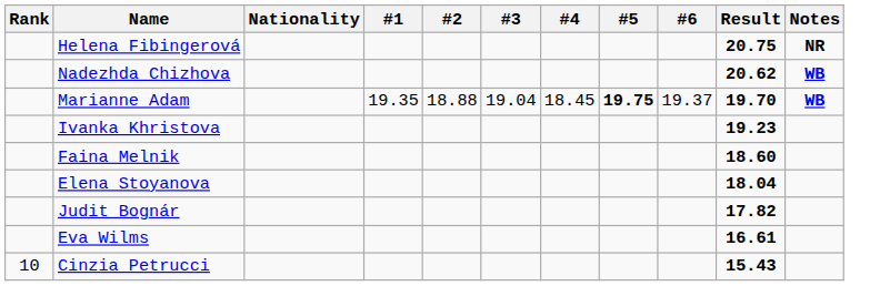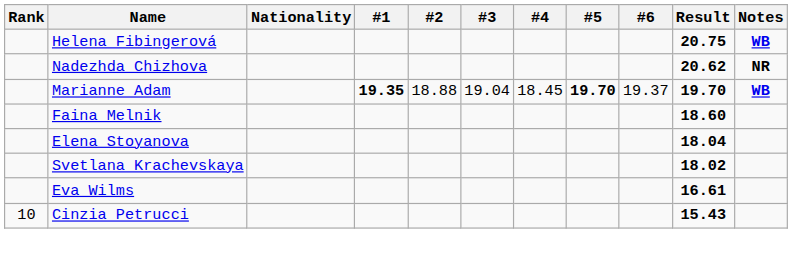 <table class="wikitable sortable" style="text-align:center">
 <tr>
 <th>Rank</th>
 <th>Name</th>
 <th>Nationality</th>
 <th>#1</th>
 <th>#2</th>
 <th>#3</th>
 <th>#4</th>
 <th>#5</th>
 <th>#6</th>
 <th>Result</th>
 <th>Notes</th>
 </tr>
 <tr>
 <td></td>
 <td align="left"><a href='#'>Helena Fibingerová</a></td>
 <td align=left></td>
 <td></td>
 <td></td>
 <td></td>
 <td></td>
 <td></td>
 <td></td>
 <td><strong>20.75</strong></td>
-<td><strong>NR</strong></td>
+<td><strong><a href='#'>WB</a></strong></td>
 </tr>
 <tr>
 <td></td>
 <td align="left"><a href='#'>Nadezhda Chizhova</a></td>
 <td align=left></td>
 <td></td>
 <td></td>
 <td></td>
 <td></td>
 <td></td>
 <td></td>
 <td><strong>20.62</strong></td>
-<td><strong><a href='#'>WB</a></strong></td>
+<td><strong>NR</strong></td>
 </tr>
 <tr>
 <td></td>
 <td align="left"><a href='#'>Marianne Adam</a></td>
 <td align=left></td>
-<td>19.35</td>
+<td><strong>19.35</strong></td>
 <td>18.88</td>
 <td>19.04</td>
 <td>18.45</td>
-<td><strong>19.75</strong></td>
+<td><strong>19.70</strong></td>
 <td>19.37</td>
 <td><strong>19.70</strong></td>
 <td><strong><a href='#'>WB</a></strong></td>
-</tr>
-<tr>
-<td></td>
-<td align="left"><a href='#'>Ivanka Khristova</a></td>
-<td align=left></td>
-<td></td>
-<td></td>
-<td></td>
-<td></td>
-<td></td>
-<td></td>
-<td><strong>19.23</strong></td>
-<td></td>
 </tr>
 <tr>
 <td></td>
 <td align="left"><a href='#'>Faina Melnik</a></td>
 <td align=left></td>
 <td></td>
 <td></td>
 <td></td>
 <td></td>
 <td></td>
 <td></td>
 <td><strong>18.60</strong></td>
 <td></td>
 </tr>
 <tr>
 <td></td>
 <td align="left"><a href='#'>Elena Stoyanova</a></td>
 <td align=left></td>
 <td></td>
 <td></td>
 <td></td>
 <td></td>
 <td></td>
 <td></td>
 <td><strong>18.04</strong></td>
 <td></td>
 </tr>
 <tr>
 <td></td>
-<td align="left"><a href='#'>Judit Bognár</a></td>
+<td align="left"><a href='#'>Svetlana Krachevskaya</a></td>
 <td align=left></td>
 <td></td>
 <td></td>
 <td></td>
 <td></td>
 <td></td>
 <td></td>
-<td><strong>17.82</strong></td>
+<td><strong>18.02</strong></td>
 <td></td>
 </tr>
 <tr>
 <td></td>
 <td align="left"><a href='#'>Eva Wilms</a></td>
 <td align=left></td>
 <td></td>
 <td></td>
 <td></td>
 <td></td>
 <td></td>
 <td></td>
 <td><strong>16.61</strong></td>
 <td></td>
 </tr>
 <tr>
 <td>10</td>
 <td align="left"><a href='#'>Cinzia Petrucci</a></td>
 <td align=left></td>
 <td></td>
 <td></td>
 <td></td>
 <td></td>
 <td></td>
 <td></td>
 <td><strong>15.43</strong></td>
 <td></td>
 </tr>
 </table>
